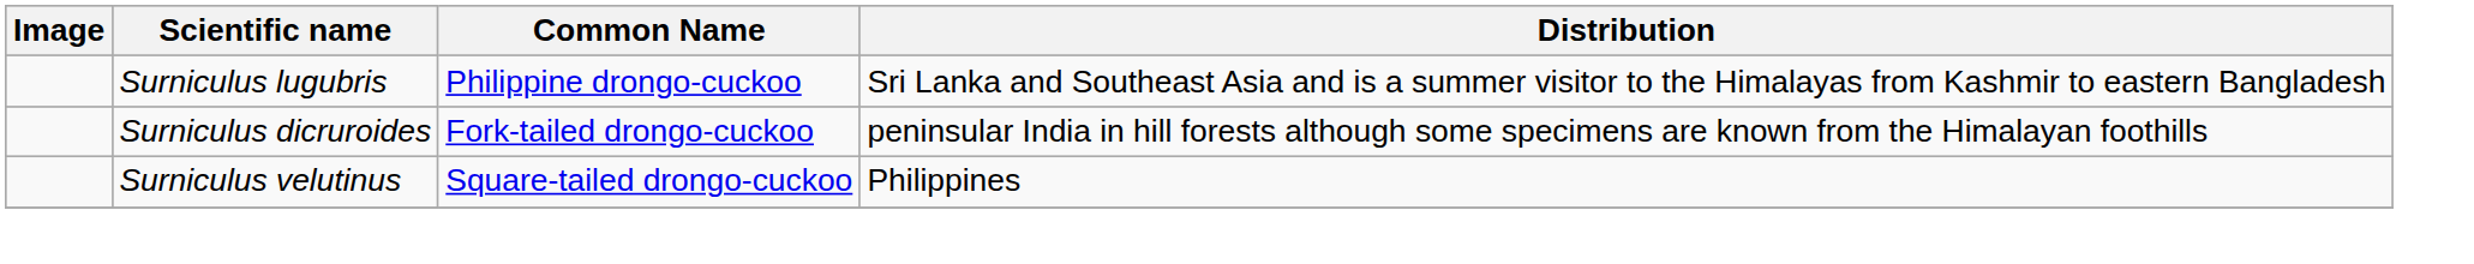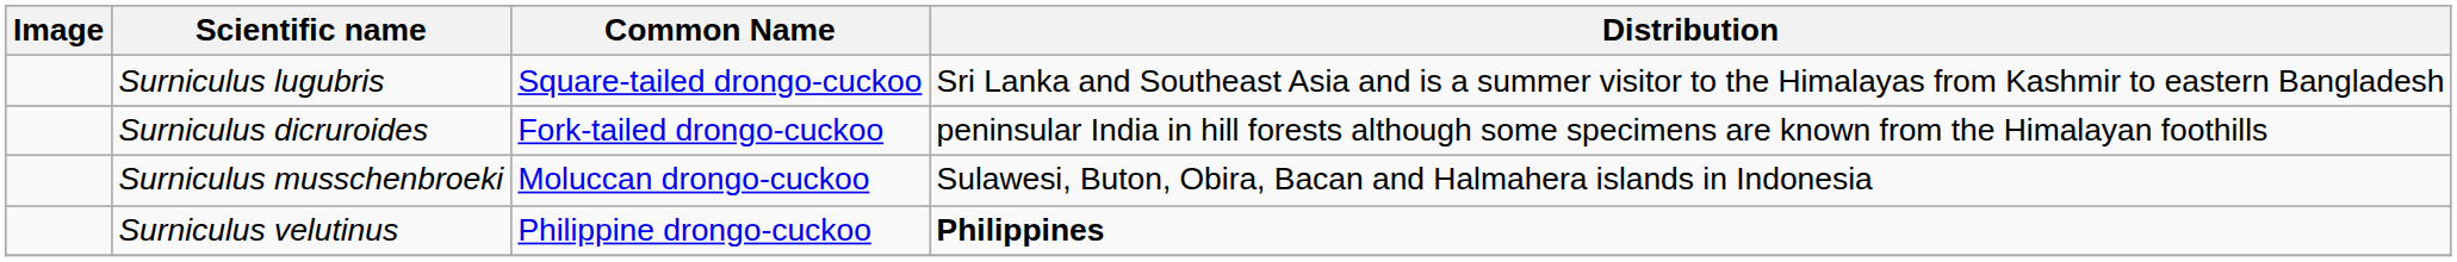 <table class="wikitable">
 <tr>
 <th>Image</th>
 <th>Scientific name</th>
 <th>Common Name</th>
 <th>Distribution</th>
 </tr>
 <tr>
 <td></td>
 <td><em>Surniculus lugubris</em></td>
-<td><a href='#'>Philippine drongo-cuckoo</a></td>
+<td><a href='#'>Square-tailed drongo-cuckoo</a></td>
 <td>Sri Lanka and Southeast Asia and is a summer visitor to the Himalayas from Kashmir to eastern Bangladesh</td>
 </tr>
 <tr>
 <td></td>
 <td><em>Surniculus dicruroides</em></td>
 <td><a href='#'>Fork-tailed drongo-cuckoo</a></td>
 <td>peninsular India in hill forests although some specimens are known from the Himalayan foothills</td>
 </tr>
 <tr>
 <td></td>
+<td><em>Surniculus musschenbroeki</em></td>
+<td><a href='#'>Moluccan drongo-cuckoo</a></td>
+<td>Sulawesi, Buton, Obira, Bacan and Halmahera islands in Indonesia</td>
+</tr>
+<tr>
+<td></td>
 <td><em>Surniculus velutinus</em></td>
-<td><a href='#'>Square-tailed drongo-cuckoo</a></td>
-<td>Philippines</td>
+<td><a href='#'>Philippine drongo-cuckoo</a></td>
+<td><strong>Philippines</strong></td>
 </tr>
 <tr>
 </tr>
 </table>
